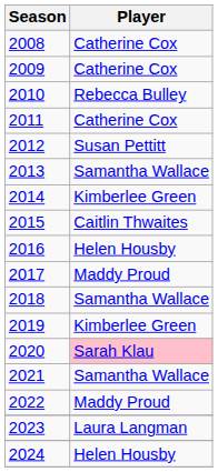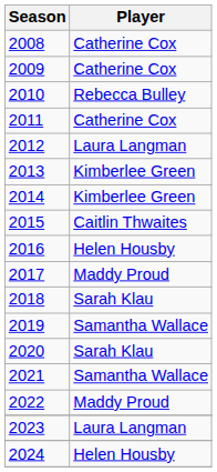 <table class="wikitable collapsible">
 <tr>
 <th>Season</th>
 <th>Player</th>
 </tr>
 <tr>
 <td><a href='#'>2008</a></td>
 <td><a href='#'>Catherine Cox</a></td>
 </tr>
 <tr>
 <td><a href='#'>2009</a></td>
 <td><a href='#'>Catherine Cox</a></td>
 </tr>
 <tr>
 <td><a href='#'>2010</a></td>
 <td><a href='#'>Rebecca Bulley</a></td>
 </tr>
 <tr>
 <td><a href='#'>2011</a></td>
 <td><a href='#'>Catherine Cox</a></td>
 </tr>
 <tr>
 <td><a href='#'>2012</a></td>
-<td><a href='#'>Susan Pettitt</a></td>
+<td><a href='#'>Laura Langman</a></td>
 </tr>
 <tr>
 <td><a href='#'>2013</a></td>
-<td><a href='#'>Samantha Wallace</a></td>
+<td><a href='#'>Kimberlee Green</a></td>
 </tr>
 <tr>
 <td><a href='#'>2014</a></td>
 <td><a href='#'>Kimberlee Green</a></td>
 </tr>
 <tr>
 <td><a href='#'>2015</a></td>
 <td><a href='#'>Caitlin Thwaites</a></td>
 </tr>
 <tr>
 <td><a href='#'>2016</a></td>
 <td><a href='#'>Helen Housby</a></td>
 </tr>
 <tr>
 <td><a href='#'>2017</a></td>
 <td><a href='#'>Maddy Proud</a></td>
 </tr>
 <tr>
 <td><a href='#'>2018</a></td>
+<td><a href='#'>Sarah Klau</a></td>
+</tr>
+<tr>
+<td><a href='#'>2019</a></td>
 <td><a href='#'>Samantha Wallace</a></td>
 </tr>
 <tr>
-<td><a href='#'>2019</a></td>
-<td><a href='#'>Kimberlee Green</a></td>
-</tr>
-<tr>
 <td><a href='#'>2020</a></td>
-<td style="background: pink;"><a href='#'>Sarah Klau</a></td>
+<td><a href='#'>Sarah Klau</a></td>
 </tr>
 <tr>
 <td><a href='#'>2021</a></td>
 <td><a href='#'>Samantha Wallace</a></td>
 </tr>
 <tr>
 <td><a href='#'>2022</a></td>
 <td><a href='#'>Maddy Proud</a></td>
 </tr>
 <tr>
 </tr>
 <tr>
 <td><a href='#'>2023</a></td>
 <td><a href='#'>Laura Langman</a></td>
 </tr>
 <tr>
 </tr>
 <tr>
 <td><a href='#'>2024</a></td>
 <td><a href='#'>Helen Housby</a></td>
 </tr>
 <tr>
 </tr>
 </table>
